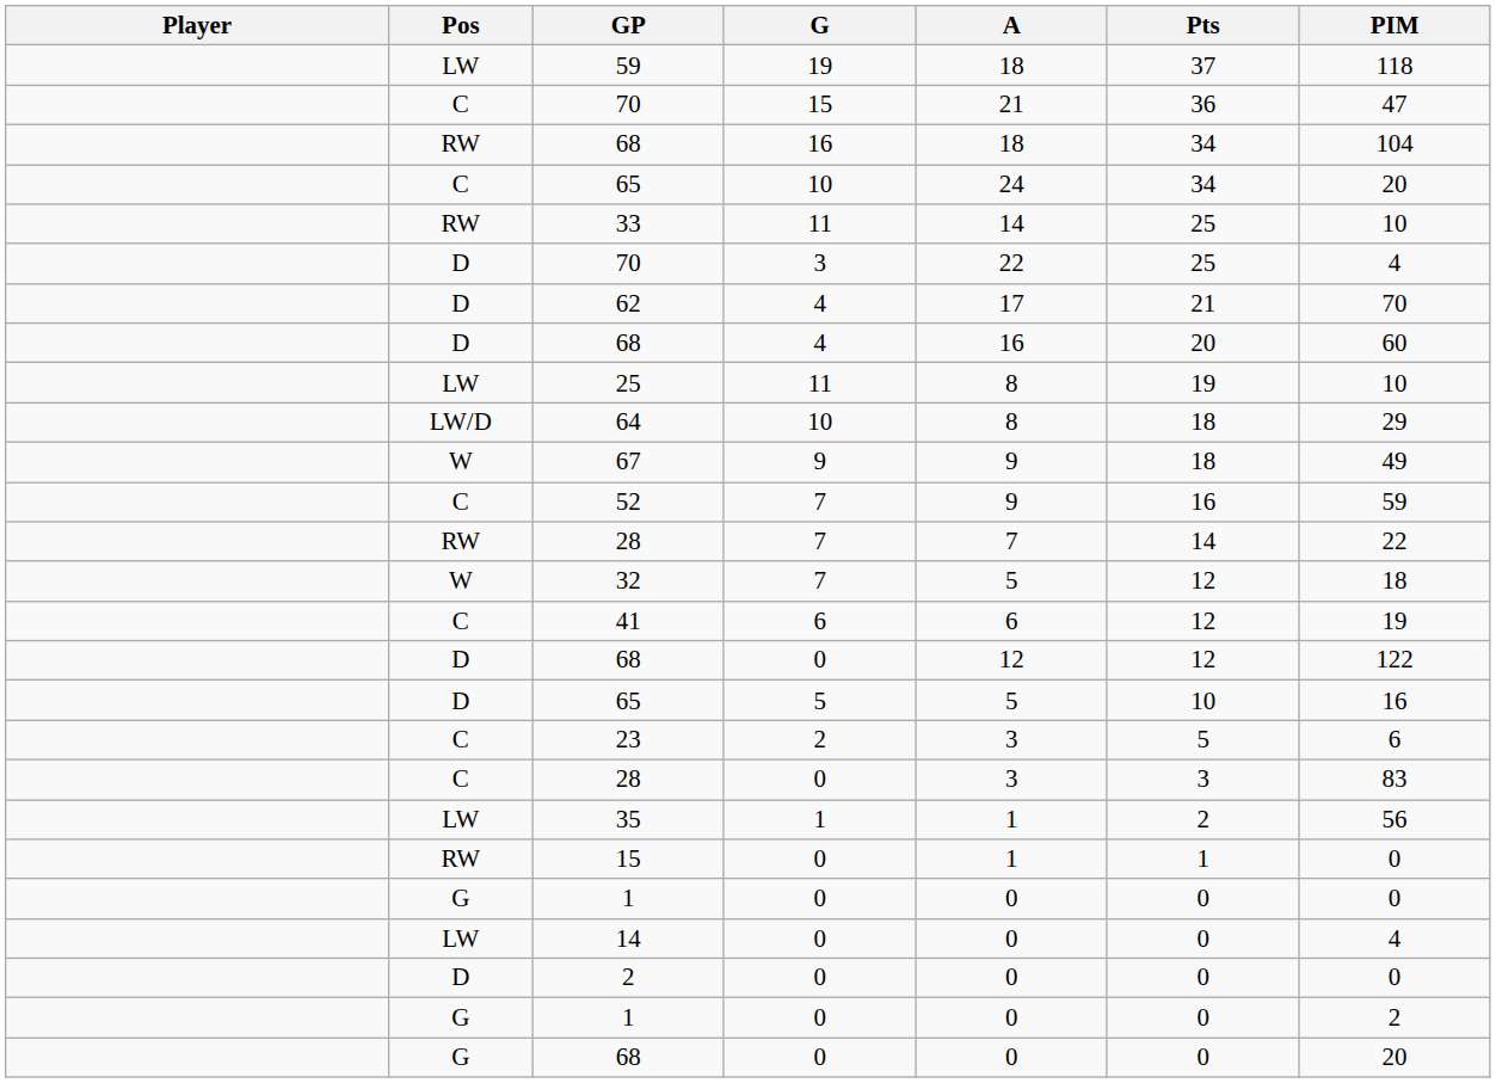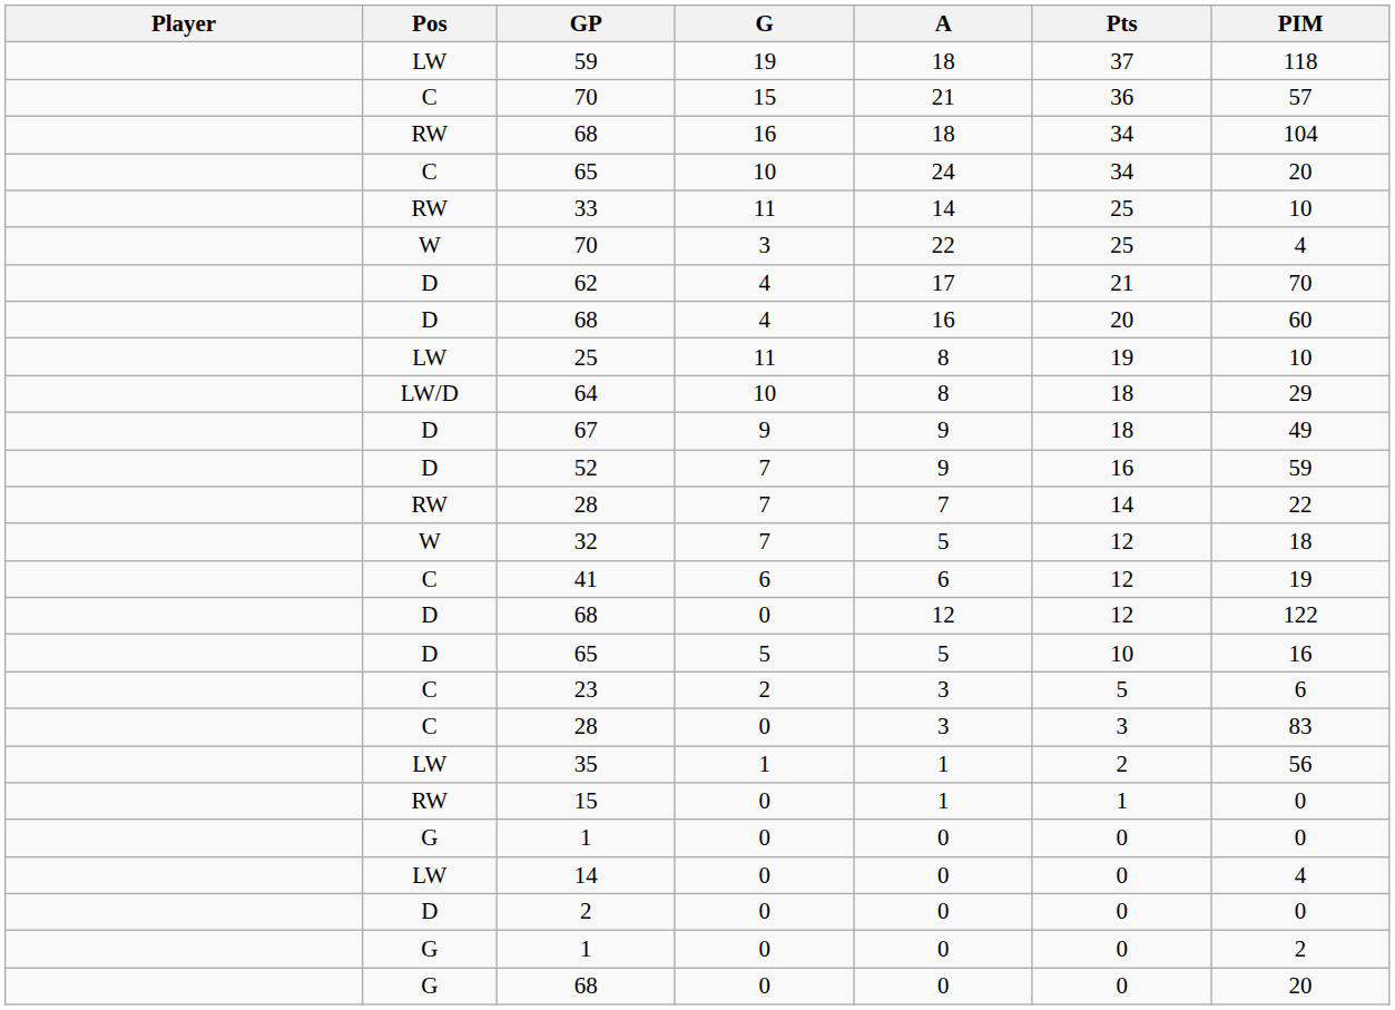 <table class="wikitable sortable" width="60%">
 <tr ALIGN="center">
 <th bgcolor="#DDDDFF" width="10%">Player</th>
 <th bgcolor="#DDDDFF" width="3%" title="Position">Pos</th>
 <th bgcolor="#DDDDFF" width="5%" title="Games played">GP</th>
 <th bgcolor="#DDDDFF" width="5%" title="Goals">G</th>
 <th bgcolor="#DDDDFF" width="5%" title="Assists">A</th>
 <th bgcolor="#DDDDFF" width="5%" title="Points">Pts</th>
 <th bgcolor="#DDDDFF" width="5%" title="Penalties in Minutes">PIM</th>
 </tr>
 <tr align="center">
 <td align="right"></td>
 <td>LW</td>
 <td>59</td>
 <td>19</td>
 <td>18</td>
 <td>37</td>
 <td>118</td>
 </tr>
 <tr align="center">
 <td align="right"></td>
 <td>C</td>
 <td>70</td>
 <td>15</td>
 <td>21</td>
 <td>36</td>
-<td>47</td>
+<td>57</td>
 </tr>
 <tr align="center">
 <td align="right"></td>
 <td>RW</td>
 <td>68</td>
 <td>16</td>
 <td>18</td>
 <td>34</td>
 <td>104</td>
 </tr>
 <tr align="center">
 <td align="right"></td>
 <td>C</td>
 <td>65</td>
 <td>10</td>
 <td>24</td>
 <td>34</td>
 <td>20</td>
 </tr>
 <tr align="center">
 <td align="right"></td>
 <td>RW</td>
 <td>33</td>
 <td>11</td>
 <td>14</td>
 <td>25</td>
 <td>10</td>
 </tr>
 <tr align="center">
 <td align="right"></td>
-<td>D</td>
+<td>W</td>
 <td>70</td>
 <td>3</td>
 <td>22</td>
 <td>25</td>
 <td>4</td>
 </tr>
 <tr align="center">
 <td align="right"></td>
 <td>D</td>
 <td>62</td>
 <td>4</td>
 <td>17</td>
 <td>21</td>
 <td>70</td>
 </tr>
 <tr align="center">
 <td align="right"></td>
 <td>D</td>
 <td>68</td>
 <td>4</td>
 <td>16</td>
 <td>20</td>
 <td>60</td>
 </tr>
 <tr align="center">
 <td align="right"></td>
 <td>LW</td>
 <td>25</td>
 <td>11</td>
 <td>8</td>
 <td>19</td>
 <td>10</td>
 </tr>
 <tr align="center">
 <td align="right"></td>
 <td>LW/D</td>
 <td>64</td>
 <td>10</td>
 <td>8</td>
 <td>18</td>
 <td>29</td>
 </tr>
 <tr align="center">
 <td align="right"></td>
-<td>W</td>
+<td>D</td>
 <td>67</td>
 <td>9</td>
 <td>9</td>
 <td>18</td>
 <td>49</td>
 </tr>
 <tr align="center">
 <td align="right"></td>
-<td>C</td>
+<td>D</td>
 <td>52</td>
 <td>7</td>
 <td>9</td>
 <td>16</td>
 <td>59</td>
 </tr>
 <tr align="center">
 <td align="right"></td>
 <td>RW</td>
 <td>28</td>
 <td>7</td>
 <td>7</td>
 <td>14</td>
 <td>22</td>
 </tr>
 <tr align="center">
 <td align="right"></td>
 <td>W</td>
 <td>32</td>
 <td>7</td>
 <td>5</td>
 <td>12</td>
 <td>18</td>
 </tr>
 <tr align="center">
 <td align="right"></td>
 <td>C</td>
 <td>41</td>
 <td>6</td>
 <td>6</td>
 <td>12</td>
 <td>19</td>
 </tr>
 <tr align="center">
 <td align="right"></td>
 <td>D</td>
 <td>68</td>
 <td>0</td>
 <td>12</td>
 <td>12</td>
 <td>122</td>
 </tr>
 <tr align="center">
 <td align="right"></td>
 <td>D</td>
 <td>65</td>
 <td>5</td>
 <td>5</td>
 <td>10</td>
 <td>16</td>
 </tr>
 <tr align="center">
 <td align="right"></td>
 <td>C</td>
 <td>23</td>
 <td>2</td>
 <td>3</td>
 <td>5</td>
 <td>6</td>
 </tr>
 <tr align="center">
 <td align="right"></td>
 <td>C</td>
 <td>28</td>
 <td>0</td>
 <td>3</td>
 <td>3</td>
 <td>83</td>
 </tr>
 <tr align="center">
 <td align="right"></td>
 <td>LW</td>
 <td>35</td>
 <td>1</td>
 <td>1</td>
 <td>2</td>
 <td>56</td>
 </tr>
 <tr align="center">
 <td align="right"></td>
 <td>RW</td>
 <td>15</td>
 <td>0</td>
 <td>1</td>
 <td>1</td>
 <td>0</td>
 </tr>
 <tr align="center">
 <td align="right"></td>
 <td>G</td>
 <td>1</td>
 <td>0</td>
 <td>0</td>
 <td>0</td>
 <td>0</td>
 </tr>
 <tr align="center">
 <td align="right"></td>
 <td>LW</td>
 <td>14</td>
 <td>0</td>
 <td>0</td>
 <td>0</td>
 <td>4</td>
 </tr>
 <tr align="center">
 <td align="right"></td>
 <td>D</td>
 <td>2</td>
 <td>0</td>
 <td>0</td>
 <td>0</td>
 <td>0</td>
 </tr>
 <tr align="center">
 <td align="right"></td>
 <td>G</td>
 <td>1</td>
 <td>0</td>
 <td>0</td>
 <td>0</td>
 <td>2</td>
 </tr>
 <tr align="center">
 <td align="right"></td>
 <td>G</td>
 <td>68</td>
 <td>0</td>
 <td>0</td>
 <td>0</td>
 <td>20</td>
 </tr>
 </table>
